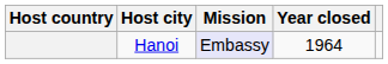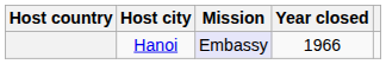 <table class="wikitable plainrowheaders" style="text-align:center">
 <tr>
 <th scope="col">Host country</th>
 <th scope="col">Host city</th>
 <th scope="col">Mission</th>
 <th scope="col">Year closed</th>
 <th scope="col"></th>
 </tr>
 <tr>
 <th scope="row"></th>
 <td><a href='#'>Hanoi</a></td>
 <td style="background: lavender;">Embassy</td>
-<td>1964</td>
+<td>1966</td>
 <td></td>
 </tr>
 </table>
